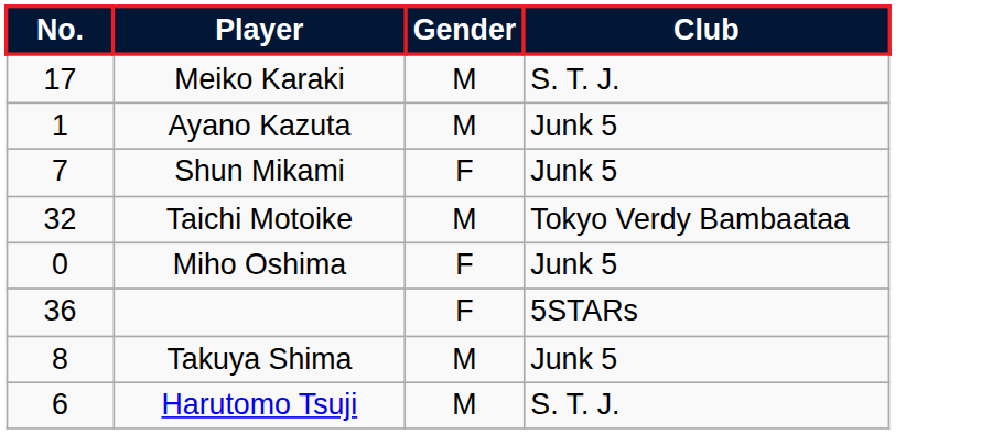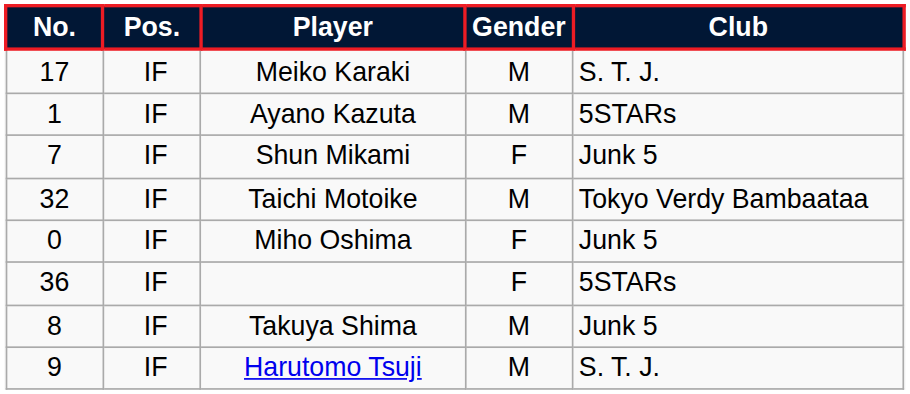 <table class="wikitable" style="text-align: center;">
 <tr>
 <th style="background:#011735; color:#FFFFFF; border:2px solid #ED1C24; width: 50px;">No.</th>
+<th style="background:#011735; color:#FFFFFF; border:2px solid #ED1C24; width: 50px;">Pos.</th>
 <th style="background:#011735; color:#FFFFFF; border:2px solid #ED1C24; width: 150px;">Player</th>
 <th style="background:#011735; color:#FFFFFF; border:2px solid #ED1C24; width: 50px;">Gender</th>
 <th style="background:#011735; color:#FFFFFF; border:2px solid #ED1C24; width: 190px;">Club</th>
 </tr>
 <tr>
 <td>17</td>
+<td> IF</td>
 <td>Meiko Karaki</td>
 <td>M</td>
 <td align=left> S. T. J.</td>
 </tr>
 <tr>
 <td>1</td>
+<td> IF</td>
 <td>Ayano Kazuta</td>
 <td>M</td>
-<td align=left> Junk 5</td>
+<td align=left> 5STARs</td>
 </tr>
 <tr>
 <td>7</td>
+<td> IF</td>
 <td>Shun Mikami</td>
 <td>F</td>
 <td align=left> Junk 5</td>
 </tr>
 <tr>
 <td>32</td>
+<td> IF</td>
 <td>Taichi Motoike</td>
 <td>M</td>
 <td align=left> Tokyo Verdy Bambaataa</td>
 </tr>
 <tr>
 <td>0</td>
+<td> IF</td>
 <td>Miho Oshima</td>
 <td>F</td>
 <td align=left> Junk 5</td>
 </tr>
 <tr>
 <td>36</td>
+<td> IF</td>
 <td></td>
 <td>F</td>
 <td align=left> 5STARs</td>
 </tr>
 <tr>
 <td>8</td>
+<td> IF</td>
 <td>Takuya Shima</td>
 <td>M</td>
 <td align=left> Junk 5</td>
 </tr>
 <tr>
-<td>6</td>
+<td>9</td>
+<td> IF</td>
 <td><a href='#'>Harutomo Tsuji</a></td>
 <td>M</td>
 <td align=left> S. T. J.</td>
 </tr>
 </table>
